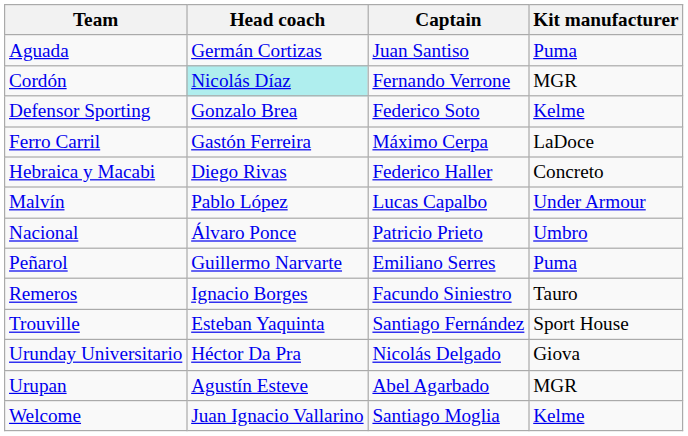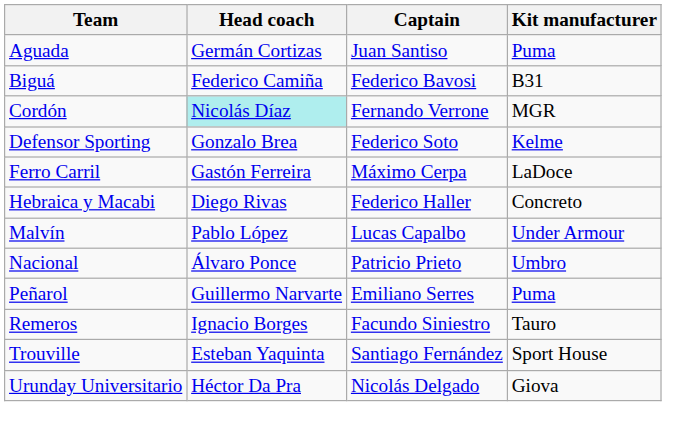 <table class="wikitable sortable">
 <tr>
 <th>Team</th>
 <th>Head coach</th>
 <th>Captain</th>
 <th>Kit manufacturer</th>
 </tr>
 <tr>
 <td><a href='#'>Aguada</a></td>
 <td> <a href='#'>Germán Cortizas</a></td>
 <td> <a href='#'>Juan Santiso</a></td>
 <td><a href='#'>Puma</a></td>
+</tr>
+<tr>
+<td><a href='#'>Biguá</a></td>
+<td> <a href='#'>Federico Camiña</a></td>
+<td> <a href='#'>Federico Bavosi</a></td>
+<td>B31</td>
 </tr>
 <tr>
 <td><a href='#'>Cordón</a></td>
 <td style="background: paleturquoise;"> <a href='#'>Nicolás Díaz</a></td>
 <td> <a href='#'>Fernando Verrone</a></td>
 <td>MGR</td>
 </tr>
 <tr>
 <td><a href='#'>Defensor Sporting</a></td>
 <td> <a href='#'>Gonzalo Brea</a></td>
 <td> <a href='#'>Federico Soto</a></td>
 <td><a href='#'>Kelme</a></td>
 </tr>
 <tr>
 <td><a href='#'>Ferro Carril</a></td>
 <td> <a href='#'>Gastón Ferreira</a></td>
 <td> <a href='#'>Máximo Cerpa</a></td>
 <td>LaDoce</td>
 </tr>
 <tr>
 <td><a href='#'>Hebraica y Macabi</a></td>
 <td> <a href='#'>Diego Rivas</a></td>
 <td> <a href='#'>Federico Haller</a></td>
 <td>Concreto</td>
 </tr>
 <tr>
 <td><a href='#'>Malvín</a></td>
 <td> <a href='#'>Pablo López</a></td>
 <td> <a href='#'>Lucas Capalbo</a></td>
 <td><a href='#'>Under Armour</a></td>
 </tr>
 <tr>
 <td><a href='#'>Nacional</a></td>
 <td> <a href='#'>Álvaro Ponce</a></td>
 <td> <a href='#'>Patricio Prieto</a></td>
 <td><a href='#'>Umbro</a></td>
 </tr>
 <tr>
 <td><a href='#'>Peñarol</a></td>
 <td> <a href='#'>Guillermo Narvarte</a></td>
 <td> <a href='#'>Emiliano Serres</a></td>
 <td><a href='#'>Puma</a></td>
 </tr>
 <tr>
 <td><a href='#'>Remeros</a></td>
 <td> <a href='#'>Ignacio Borges</a></td>
 <td> <a href='#'>Facundo Siniestro</a></td>
 <td>Tauro</td>
 </tr>
 <tr>
 <td><a href='#'>Trouville</a></td>
 <td> <a href='#'>Esteban Yaquinta</a></td>
 <td> <a href='#'>Santiago Fernández</a></td>
 <td>Sport House</td>
 </tr>
 <tr>
 <td><a href='#'>Urunday Universitario</a></td>
 <td> <a href='#'>Héctor Da Pra</a></td>
 <td> <a href='#'>Nicolás Delgado</a></td>
 <td>Giova</td>
 </tr>
-<tr>
-<td><a href='#'>Urupan</a></td>
-<td> <a href='#'>Agustín Esteve</a></td>
-<td> <a href='#'>Abel Agarbado</a></td>
-<td>MGR</td>
-</tr>
-<tr>
-<td><a href='#'>Welcome</a></td>
-<td> <a href='#'>Juan Ignacio Vallarino</a></td>
-<td> <a href='#'>Santiago Moglia</a></td>
-<td><a href='#'>Kelme</a></td>
-</tr>
 </table>
